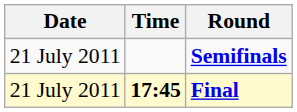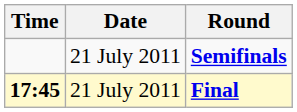 <table class="wikitable">
 <tr>
+<th>Time</th>
 <th>Date</th>
-<th>Time</th>
 <th>Round</th>
 </tr>
 <tr>
+<td></td>
 <td>21 July 2011</td>
-<td></td>
 <td><strong><a href='#'>Semifinals</a></strong></td>
 </tr>
 <tr style=background:lemonchiffon>
+<td><strong>17:45</strong></td>
 <td>21 July 2011</td>
-<td><strong>17:45</strong></td>
 <td><strong><a href='#'>Final</a></strong></td>
 </tr>
 </table>
